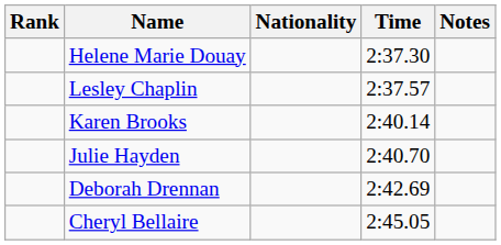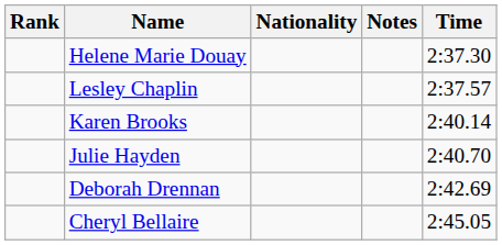 <table class="wikitable sortable" style="text-align:center">
 <tr>
 <th>Rank</th>
 <th>Name</th>
 <th>Nationality</th>
+<th>Notes</th>
 <th>Time</th>
-<th>Notes</th>
 </tr>
 <tr>
 <td></td>
 <td align=left><a href='#'>Helene Marie Douay</a></td>
 <td align=left></td>
+<td></td>
 <td>2:37.30</td>
-<td></td>
 </tr>
 <tr>
 <td></td>
 <td align=left><a href='#'>Lesley Chaplin</a></td>
 <td align=left></td>
+<td></td>
 <td>2:37.57</td>
-<td></td>
 </tr>
 <tr>
 <td></td>
 <td align=left><a href='#'>Karen Brooks</a></td>
 <td align=left></td>
+<td></td>
 <td>2:40.14</td>
-<td></td>
 </tr>
 <tr>
 <td></td>
 <td align=left><a href='#'>Julie Hayden</a></td>
 <td align=left></td>
+<td></td>
 <td>2:40.70</td>
-<td></td>
 </tr>
 <tr>
 <td></td>
 <td align=left><a href='#'>Deborah Drennan</a></td>
 <td align=left></td>
+<td></td>
 <td>2:42.69</td>
-<td></td>
 </tr>
 <tr>
 <td></td>
 <td align=left><a href='#'>Cheryl Bellaire</a></td>
 <td align=left></td>
+<td></td>
 <td>2:45.05</td>
-<td></td>
 </tr>
 </table>
